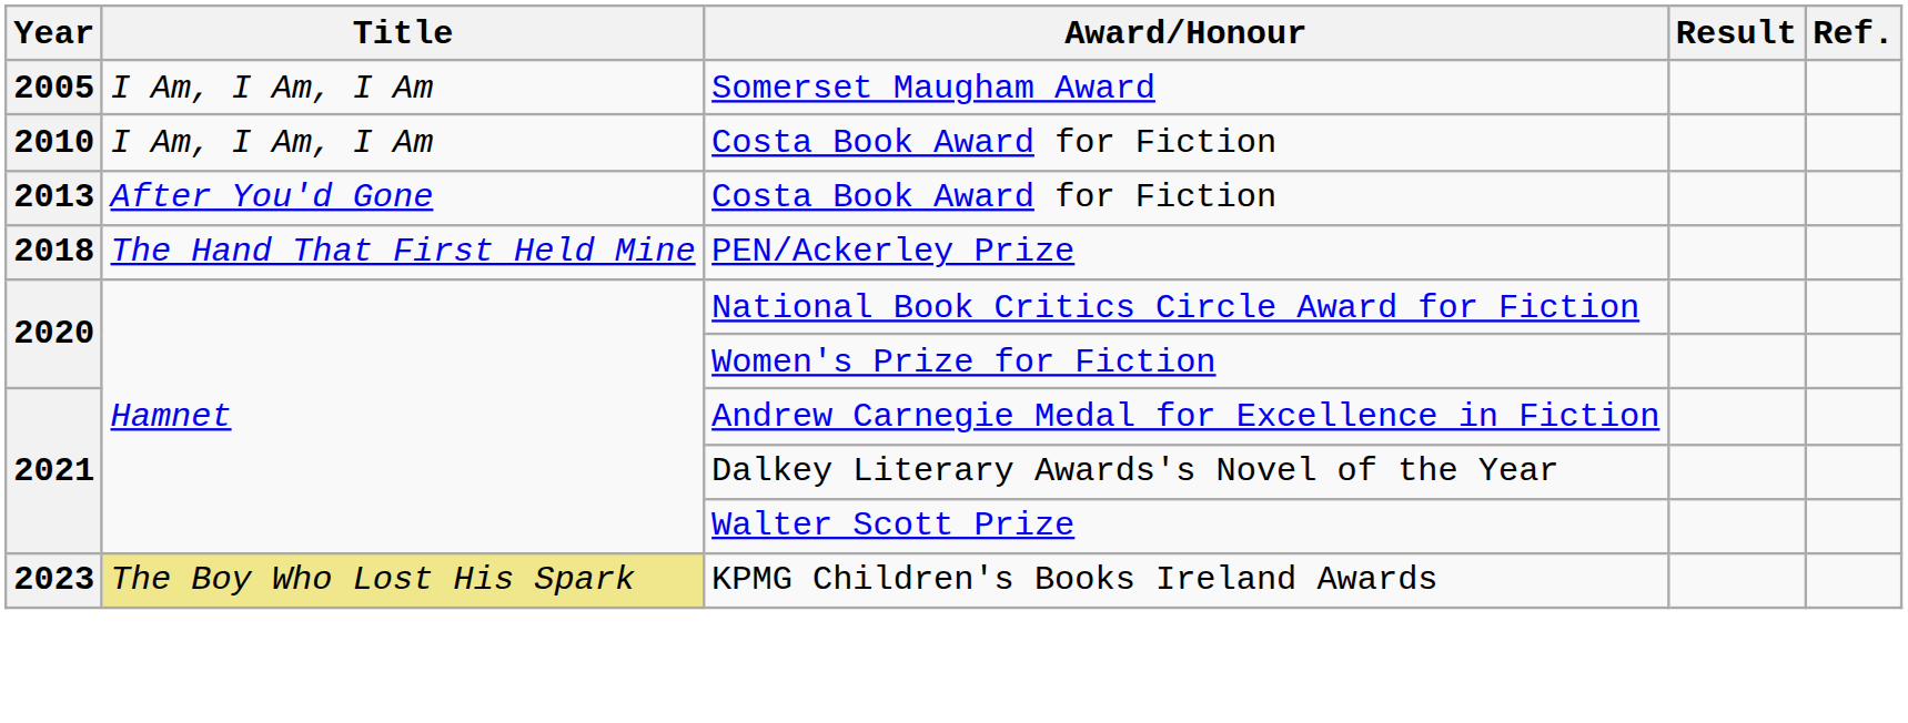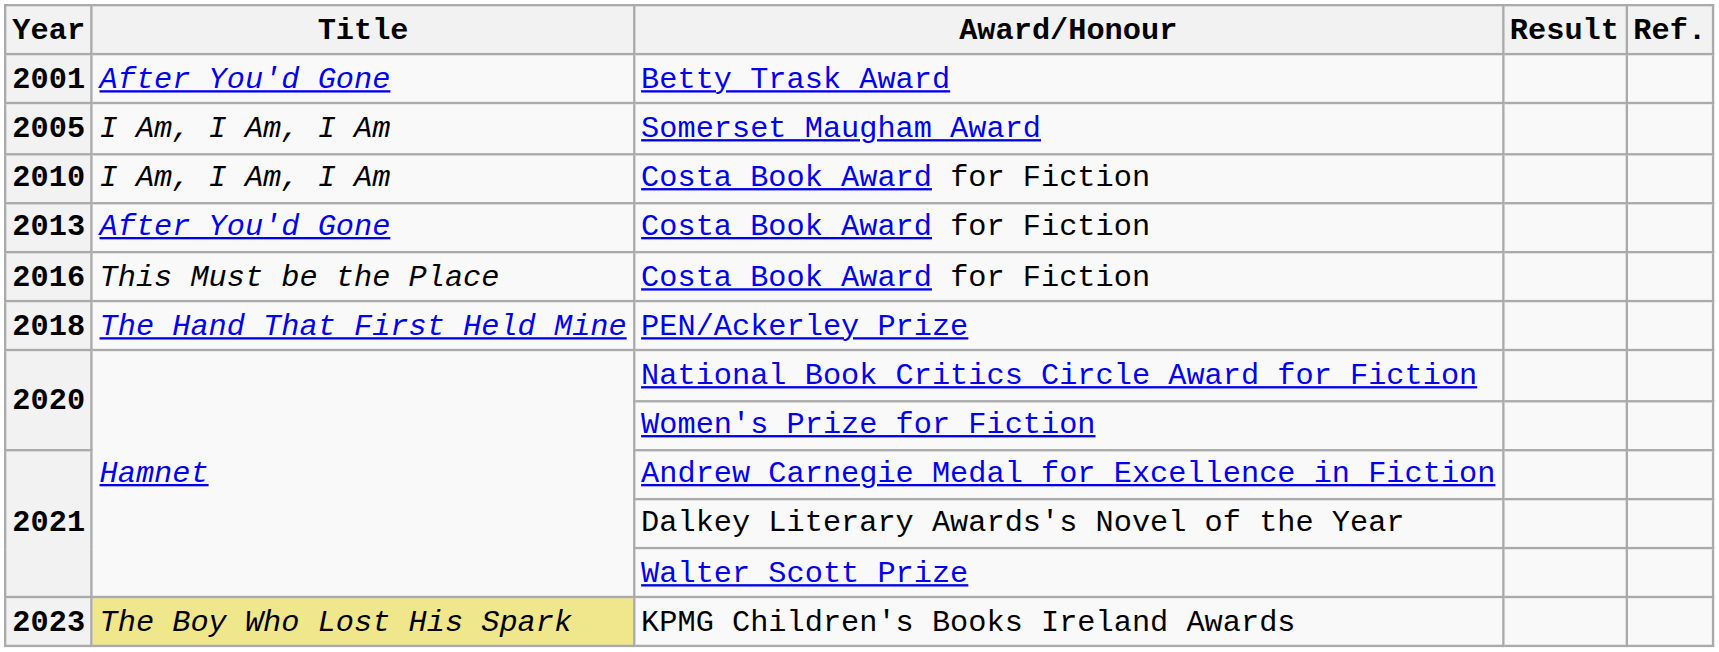 <table class="wikitable sortable">
 <tr>
 <th>Year</th>
 <th>Title</th>
 <th>Award/Honour</th>
 <th>Result</th>
 <th>Ref.</th>
+</tr>
+<tr>
+<th>2001</th>
+<td><em><a href='#'>After You'd Gone</a></em></td>
+<td><a href='#'>Betty Trask Award</a></td>
+<td></td>
+<td></td>
 </tr>
 <tr>
 <th>2005</th>
 <td><em>I Am, I Am, I Am</em></td>
 <td><a href='#'>Somerset Maugham Award</a></td>
 <td></td>
 <td></td>
 </tr>
 <tr>
 <th>2010</th>
 <td><em>I Am, I Am, I Am</em></td>
 <td><a href='#'>Costa Book Award</a> for Fiction</td>
 <td></td>
 <td></td>
 </tr>
 <tr>
 <th>2013</th>
 <td><em><a href='#'>After You'd Gone</a></em></td>
+<td><a href='#'>Costa Book Award</a> for Fiction</td>
+<td></td>
+<td></td>
+</tr>
+<tr>
+<th>2016</th>
+<td><em>This Must be the Place</em></td>
 <td><a href='#'>Costa Book Award</a> for Fiction</td>
 <td></td>
 <td></td>
 </tr>
 <tr>
 <th>2018</th>
 <td><em><a href='#'>The Hand That First Held Mine</a></em></td>
 <td><a href='#'>PEN/Ackerley Prize</a></td>
 <td></td>
 <td></td>
 </tr>
 <tr>
 <th rowspan="2">2020</th>
 <td rowspan="5"><em><a href='#'>Hamnet</a></em></td>
 <td><a href='#'>National Book Critics Circle Award for Fiction</a></td>
 <td></td>
 <td></td>
 </tr>
 <tr>
 <td><a href='#'>Women's Prize for Fiction</a></td>
 <td></td>
 <td></td>
 </tr>
 <tr>
 <th rowspan="3">2021</th>
 <td><a href='#'>Andrew Carnegie Medal for Excellence in Fiction</a></td>
 <td></td>
 <td></td>
 </tr>
 <tr>
 <td>Dalkey Literary Awards's Novel of the Year</td>
 <td></td>
 <td></td>
 </tr>
 <tr>
 <td><a href='#'>Walter Scott Prize</a></td>
 <td></td>
 <td></td>
 </tr>
 <tr>
 <th>2023</th>
 <td style="background: khaki;"><em>The Boy Who Lost His Spark</em></td>
 <td>KPMG Children's Books Ireland Awards</td>
 <td></td>
 <td></td>
 </tr>
 </table>
